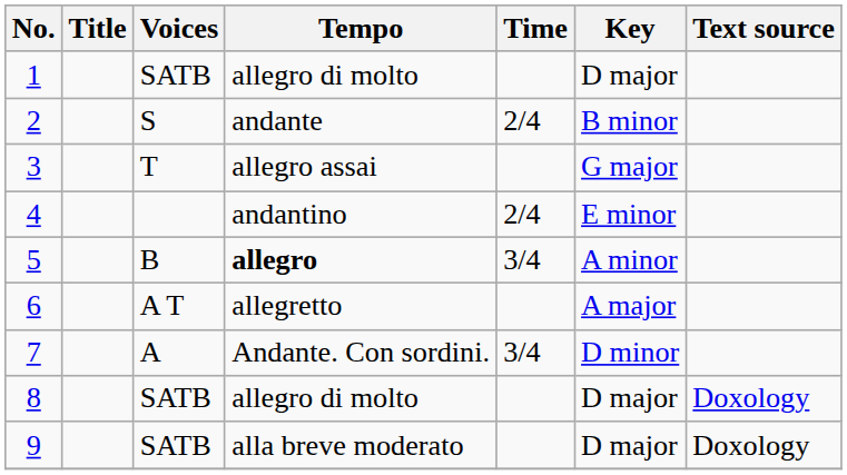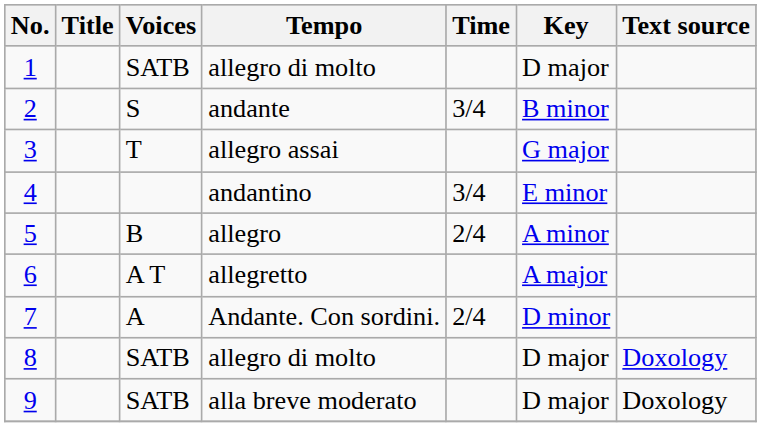 <table class="wikitable">
 <tr>
 <th scope="col">No.</th>
 <th scope="col">Title</th>
 <th scope="col">Voices</th>
 <th scope="col">Tempo</th>
 <th scope="col">Time</th>
 <th scope="col">Key<br></th>
 <th scope="col">Text source</th>
 </tr>
 <tr>
 <td style="text-align: center;"><a href='#'>1</a></td>
 <td></td>
 <td>SATB</td>
 <td>allegro di molto</td>
 <td></td>
 <td>D major</td>
 <td></td>
 </tr>
 <tr>
 <td style="text-align: center;"><a href='#'>2</a></td>
 <td></td>
 <td>S</td>
 <td>andante</td>
-<td>2/4</td>
+<td>3/4</td>
 <td><a href='#'>B minor</a></td>
 <td></td>
 </tr>
 <tr>
 <td style="text-align: center;"><a href='#'>3</a></td>
 <td></td>
 <td>T</td>
 <td>allegro assai</td>
 <td></td>
 <td><a href='#'>G major</a></td>
 <td></td>
 </tr>
 <tr>
 <td style="text-align: center;"><a href='#'>4</a></td>
 <td></td>
 <td></td>
 <td>andantino</td>
-<td>2/4</td>
+<td>3/4</td>
 <td><a href='#'>E minor</a></td>
 <td></td>
 </tr>
 <tr>
 <td style="text-align: center;"><a href='#'>5</a></td>
 <td></td>
 <td>B</td>
-<td><strong>allegro</strong></td>
-<td>3/4</td>
+<td>allegro</td>
+<td>2/4</td>
 <td><a href='#'>A minor</a></td>
 <td></td>
 </tr>
 <tr>
 <td style="text-align: center;"><a href='#'>6</a></td>
 <td></td>
 <td>A T</td>
 <td>allegretto</td>
 <td></td>
 <td><a href='#'>A major</a></td>
 <td></td>
 </tr>
 <tr>
 <td style="text-align: center;"><a href='#'>7</a></td>
 <td></td>
 <td>A</td>
 <td>Andante. Con sordini.</td>
-<td>3/4</td>
+<td>2/4</td>
 <td><a href='#'>D minor</a></td>
 <td></td>
 </tr>
 <tr>
 <td style="text-align: center;"><a href='#'>8</a></td>
 <td></td>
 <td>SATB</td>
 <td>allegro di molto</td>
 <td></td>
 <td>D major</td>
 <td><a href='#'>Doxology</a></td>
 </tr>
 <tr>
 <td style="text-align: center;"><a href='#'>9</a></td>
 <td></td>
 <td>SATB</td>
 <td>alla breve moderato</td>
 <td></td>
 <td>D major</td>
 <td>Doxology</td>
 </tr>
 <tr>
 </tr>
 </table>
